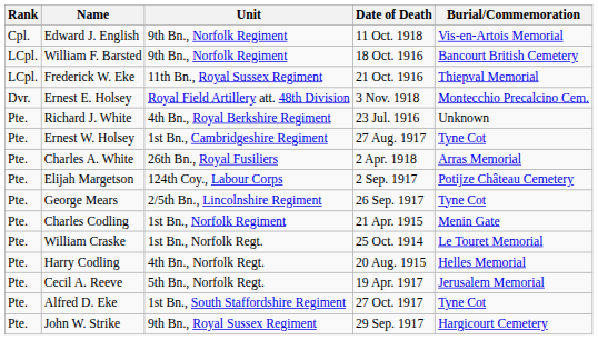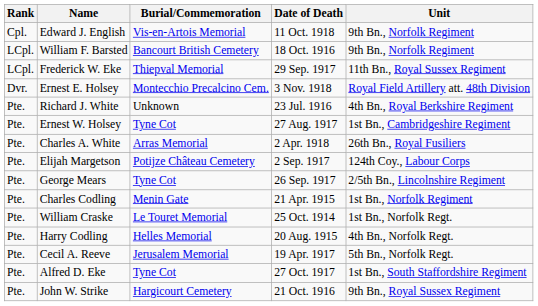 <table class="wikitable">
 <tr>
 <th>Rank</th>
 <th>Name</th>
+<th>Burial/Commemoration</th>
+<th>Date of Death</th>
 <th>Unit</th>
-<th>Date of Death</th>
-<th>Burial/Commemoration</th>
 </tr>
 <tr>
 <td>Cpl.</td>
 <td>Edward J. English</td>
+<td><a href='#'>Vis-en-Artois Memorial</a></td>
+<td>11 Oct. 1918</td>
 <td>9th Bn., <a href='#'>Norfolk Regiment</a></td>
-<td>11 Oct. 1918</td>
-<td><a href='#'>Vis-en-Artois Memorial</a></td>
 </tr>
 <tr>
 <td>LCpl.</td>
 <td>William F. Barsted</td>
+<td><a href='#'>Bancourt British Cemetery</a></td>
+<td>18 Oct. 1916</td>
 <td>9th Bn., <a href='#'>Norfolk Regiment</a></td>
-<td>18 Oct. 1916</td>
-<td><a href='#'>Bancourt British Cemetery</a></td>
 </tr>
 <tr>
 <td>LCpl.</td>
 <td>Frederick W. Eke</td>
+<td><a href='#'>Thiepval Memorial</a></td>
+<td>29 Sep. 1917</td>
 <td>11th Bn., <a href='#'>Royal Sussex Regiment</a></td>
-<td>21 Oct. 1916</td>
-<td><a href='#'>Thiepval Memorial</a></td>
 </tr>
 <tr>
 <td>Dvr.</td>
 <td>Ernest E. Holsey</td>
+<td><a href='#'>Montecchio Precalcino Cem.</a></td>
+<td>3 Nov. 1918</td>
 <td><a href='#'>Royal Field Artillery</a> att. <a href='#'>48th Division</a></td>
-<td>3 Nov. 1918</td>
-<td><a href='#'>Montecchio Precalcino Cem.</a></td>
 </tr>
 <tr>
 <td>Pte.</td>
 <td>Richard J. White</td>
+<td>Unknown</td>
+<td>23 Jul. 1916</td>
 <td>4th Bn., <a href='#'>Royal Berkshire Regiment</a></td>
-<td>23 Jul. 1916</td>
-<td>Unknown</td>
 </tr>
 <tr>
 <td>Pte.</td>
 <td>Ernest W. Holsey</td>
+<td><a href='#'>Tyne Cot</a></td>
+<td>27 Aug. 1917</td>
 <td>1st Bn., <a href='#'>Cambridgeshire Regiment</a></td>
-<td>27 Aug. 1917</td>
-<td><a href='#'>Tyne Cot</a></td>
 </tr>
 <tr>
 <td>Pte.</td>
 <td>Charles A. White</td>
+<td><a href='#'>Arras Memorial</a></td>
+<td>2 Apr. 1918</td>
 <td>26th Bn., <a href='#'>Royal Fusiliers</a></td>
-<td>2 Apr. 1918</td>
-<td><a href='#'>Arras Memorial</a></td>
 </tr>
 <tr>
 <td>Pte.</td>
 <td>Elijah Margetson</td>
+<td><a href='#'>Potijze Château Cemetery</a></td>
+<td>2 Sep. 1917</td>
 <td>124th Coy., <a href='#'>Labour Corps</a></td>
-<td>2 Sep. 1917</td>
-<td><a href='#'>Potijze Château Cemetery</a></td>
 </tr>
 <tr>
 <td>Pte.</td>
 <td>George Mears</td>
+<td><a href='#'>Tyne Cot</a></td>
+<td>26 Sep. 1917</td>
 <td>2/5th Bn., <a href='#'>Lincolnshire Regiment</a></td>
-<td>26 Sep. 1917</td>
-<td><a href='#'>Tyne Cot</a></td>
 </tr>
 <tr>
 <td>Pte.</td>
 <td>Charles Codling</td>
+<td><a href='#'>Menin Gate</a></td>
+<td>21 Apr. 1915</td>
 <td>1st Bn., <a href='#'>Norfolk Regiment</a></td>
-<td>21 Apr. 1915</td>
-<td><a href='#'>Menin Gate</a></td>
 </tr>
 <tr>
 <td>Pte.</td>
 <td>William Craske</td>
+<td><a href='#'>Le Touret Memorial</a></td>
+<td>25 Oct. 1914</td>
 <td>1st Bn., Norfolk Regt.</td>
-<td>25 Oct. 1914</td>
-<td><a href='#'>Le Touret Memorial</a></td>
 </tr>
 <tr>
 <td>Pte.</td>
 <td>Harry Codling</td>
+<td><a href='#'>Helles Memorial</a></td>
+<td>20 Aug. 1915</td>
 <td>4th Bn., Norfolk Regt.</td>
-<td>20 Aug. 1915</td>
-<td><a href='#'>Helles Memorial</a></td>
 </tr>
 <tr>
 <td>Pte.</td>
 <td>Cecil A. Reeve</td>
+<td><a href='#'>Jerusalem Memorial</a></td>
+<td>19 Apr. 1917</td>
 <td>5th Bn., Norfolk Regt.</td>
-<td>19 Apr. 1917</td>
-<td><a href='#'>Jerusalem Memorial</a></td>
 </tr>
 <tr>
 <td>Pte.</td>
 <td>Alfred D. Eke</td>
+<td><a href='#'>Tyne Cot</a></td>
+<td>27 Oct. 1917</td>
 <td>1st Bn., <a href='#'>South Staffordshire Regiment</a></td>
-<td>27 Oct. 1917</td>
-<td><a href='#'>Tyne Cot</a></td>
 </tr>
 <tr>
 <td>Pte.</td>
 <td>John W. Strike</td>
+<td><a href='#'>Hargicourt Cemetery</a></td>
+<td>21 Oct. 1916</td>
 <td>9th Bn., <a href='#'>Royal Sussex Regiment</a></td>
-<td>29 Sep. 1917</td>
-<td><a href='#'>Hargicourt Cemetery</a></td>
 </tr>
 </table>
